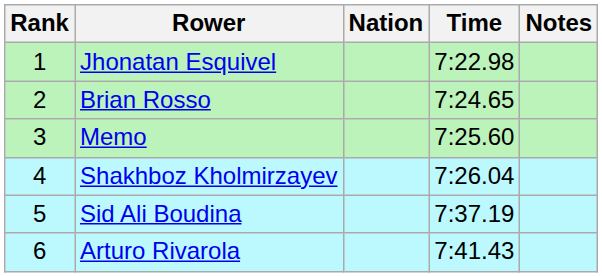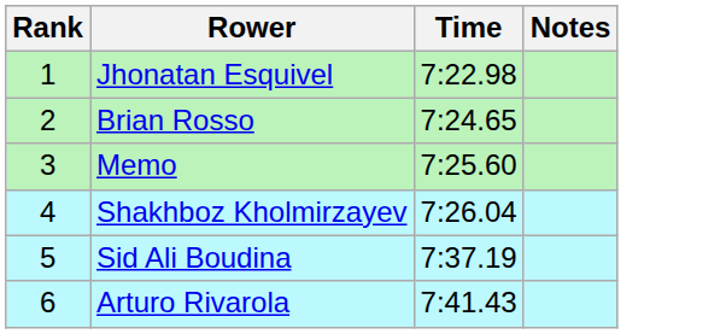 <table class="wikitable sortable" style="text-align:center">
 <tr>
 <th>Rank</th>
 <th>Rower</th>
-<th>Nation</th>
 <th>Time</th>
 <th>Notes</th>
 </tr>
 <tr bgcolor=bbf3bb>
 <td>1</td>
 <td align=left><a href='#'>Jhonatan Esquivel</a></td>
-<td align=left></td>
 <td>7:22.98</td>
 <td></td>
 </tr>
 <tr bgcolor=bbf3bb>
 <td>2</td>
 <td align=left><a href='#'>Brian Rosso</a></td>
-<td align=left></td>
 <td>7:24.65</td>
 <td></td>
 </tr>
 <tr bgcolor=bbf3bb>
 <td>3</td>
 <td align=left><a href='#'>Memo</a></td>
-<td align=left></td>
 <td>7:25.60</td>
 <td></td>
 </tr>
 <tr bgcolor=bbf9ff>
 <td>4</td>
 <td align=left><a href='#'>Shakhboz Kholmirzayev</a></td>
-<td align=left></td>
 <td>7:26.04</td>
 <td></td>
 </tr>
 <tr bgcolor=bbf9ff>
 <td>5</td>
 <td align=left><a href='#'>Sid Ali Boudina</a></td>
-<td align=left></td>
 <td>7:37.19</td>
 <td></td>
 </tr>
 <tr bgcolor=bbf9ff>
 <td>6</td>
 <td align=left><a href='#'>Arturo Rivarola</a></td>
-<td align=left></td>
 <td>7:41.43</td>
 <td></td>
 </tr>
 </table>
